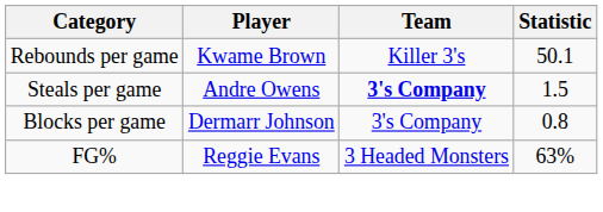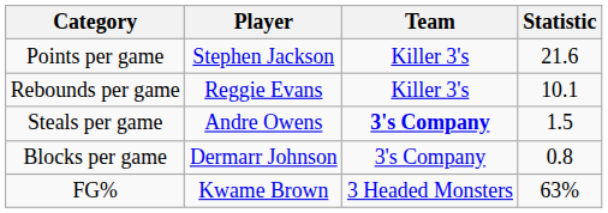 <table class="wikitable" style="text-align:center">
 <tr>
 <th>Category</th>
 <th>Player</th>
 <th>Team</th>
 <th>Statistic</th>
 </tr>
 <tr>
+<td>Points per game</td>
+<td><a href='#'>Stephen Jackson</a></td>
+<td><a href='#'>Killer 3's</a></td>
+<td>21.6</td>
+</tr>
+<tr>
 <td>Rebounds per game</td>
-<td><a href='#'>Kwame Brown</a></td>
+<td><a href='#'>Reggie Evans</a></td>
 <td><a href='#'>Killer 3's</a></td>
-<td>50.1</td>
+<td>10.1</td>
 </tr>
 <tr>
 <td>Steals per game</td>
 <td><a href='#'>Andre Owens</a></td>
 <td><strong><a href='#'>3's Company</a></strong></td>
 <td>1.5</td>
 </tr>
 <tr>
 <td>Blocks per game</td>
 <td><a href='#'>Dermarr Johnson</a></td>
 <td><a href='#'>3's Company</a></td>
 <td>0.8</td>
 </tr>
 <tr>
 <td>FG%</td>
-<td><a href='#'>Reggie Evans</a></td>
+<td><a href='#'>Kwame Brown</a></td>
 <td><a href='#'>3 Headed Monsters</a></td>
 <td>63%</td>
 </tr>
 </table>
